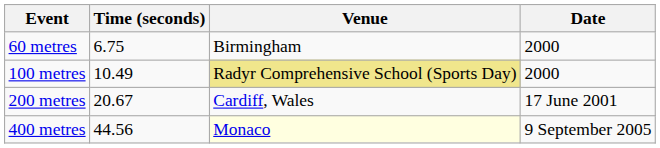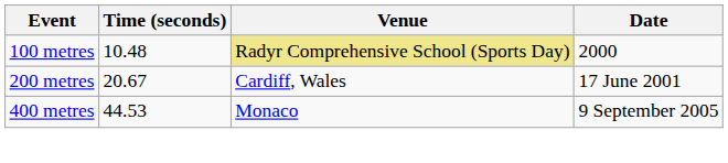 <table class="wikitable">
 <tr>
 <th>Event</th>
 <th>Time (seconds)</th>
 <th>Venue</th>
 <th>Date</th>
 </tr>
 <tr>
-<td><a href='#'>60 metres</a></td>
-<td>6.75</td>
-<td>Birmingham</td>
-<td>2000</td>
-</tr>
-<tr>
 <td><a href='#'>100 metres</a></td>
-<td>10.49</td>
+<td>10.48</td>
 <td style="background: khaki;">Radyr Comprehensive School (Sports Day)</td>
 <td>2000</td>
 </tr>
 <tr>
 <td><a href='#'>200 metres</a></td>
 <td>20.67</td>
 <td><a href='#'>Cardiff</a>, Wales</td>
 <td>17 June 2001</td>
 </tr>
 <tr>
 <td><a href='#'>400 metres</a></td>
-<td>44.56</td>
-<td style="background: lightyellow;"><a href='#'>Monaco</a></td>
+<td>44.53</td>
+<td><a href='#'>Monaco</a></td>
 <td>9 September 2005</td>
 </tr>
 </table>
